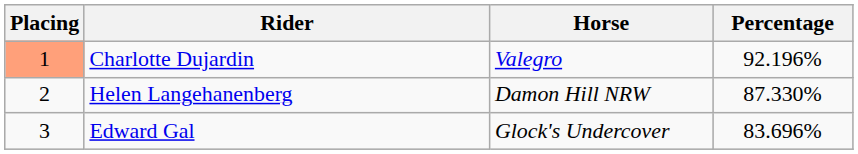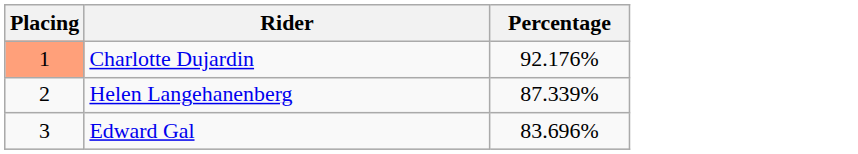 <table class="wikitable" style="font-size: 90%">
 <tr>
 <th width=20>Placing</th>
 <th width=260>Rider</th>
-<th width=140>Horse</th>
 <th width=85>Percentage</th>
 </tr>
 <tr>
 <td align=center style="background: lightsalmon;">1</td>
 <td> <a href='#'>Charlotte Dujardin</a></td>
-<td><em><a href='#'>Valegro</a></em></td>
-<td align=center>92.196%</td>
+<td align=center>92.176%</td>
 </tr>
 <tr>
 <td align=center>2</td>
 <td> <a href='#'>Helen Langehanenberg</a></td>
-<td><em>Damon Hill NRW</em></td>
-<td align=center>87.330%</td>
+<td align=center>87.339%</td>
 </tr>
 <tr>
 <td align=center>3</td>
 <td> <a href='#'>Edward Gal</a></td>
-<td><em>Glock's Undercover</em></td>
 <td align=center>83.696%</td>
 </tr>
 </table>
